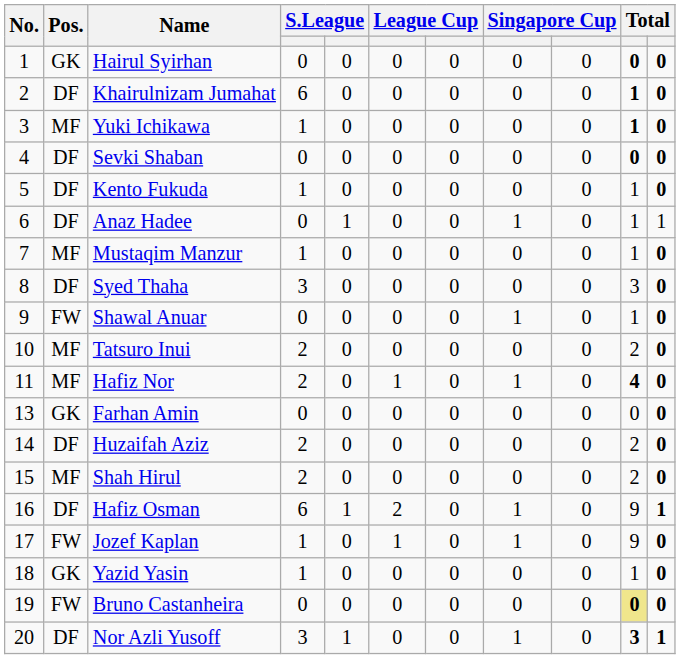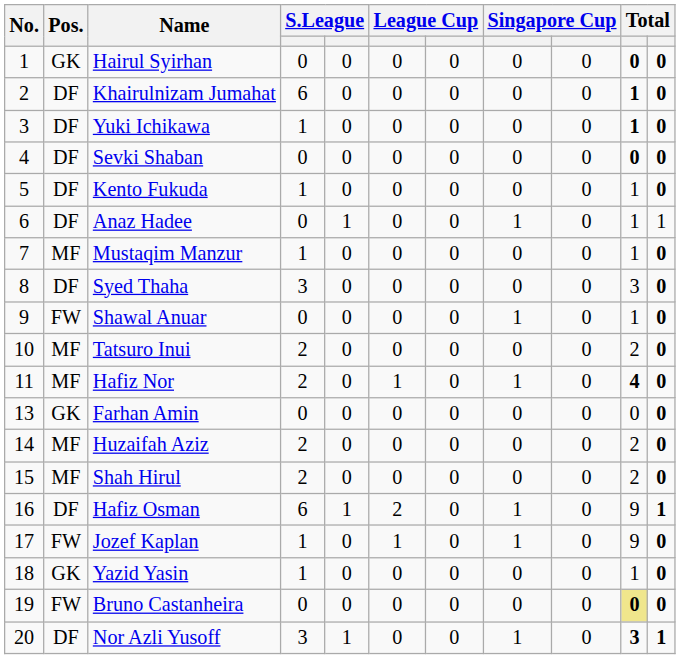 <table class="wikitable sortable" style="text-align: center;">
 <tr>
 <th rowspan="2">No.</th>
 <th rowspan="2">Pos.</th>
 <th rowspan="2">Name</th>
 <th colspan="2"><a href='#'>S.League</a></th>
 <th colspan="2"><a href='#'>League Cup</a></th>
 <th colspan="2"><a href='#'>Singapore Cup</a></th>
 <th colspan="2"><strong>Total</strong></th>
 </tr>
 <tr>
 <th></th>
 <th></th>
 <th></th>
 <th></th>
 <th></th>
 <th></th>
 <th></th>
 <th></th>
 </tr>
 <tr>
 <td>1</td>
 <td>GK</td>
 <td align=left> <a href='#'>Hairul Syirhan</a></td>
 <td>0</td>
 <td>0</td>
 <td>0</td>
 <td>0</td>
 <td>0</td>
 <td>0</td>
 <td><strong>0</strong></td>
 <td><strong>0</strong></td>
 </tr>
 <tr>
 <td>2</td>
 <td>DF</td>
 <td align=left> <a href='#'>Khairulnizam Jumahat</a></td>
 <td>6</td>
 <td>0</td>
 <td>0</td>
 <td>0</td>
 <td>0</td>
 <td>0</td>
 <td><strong>1</strong></td>
 <td><strong>0</strong></td>
 </tr>
 <tr>
 <td>3</td>
-<td>MF</td>
+<td>DF</td>
 <td align=left> <a href='#'>Yuki Ichikawa</a></td>
 <td>1</td>
 <td>0</td>
 <td>0</td>
 <td>0</td>
 <td>0</td>
 <td>0</td>
 <td><strong>1</strong></td>
 <td><strong>0</strong></td>
 </tr>
 <tr>
 <td>4</td>
 <td>DF</td>
 <td align=left> <a href='#'>Sevki Shaban</a></td>
 <td>0</td>
 <td>0</td>
 <td>0</td>
 <td>0</td>
 <td>0</td>
 <td>0</td>
 <td><strong>0</strong></td>
 <td><strong>0</strong></td>
 </tr>
 <tr>
 <td>5</td>
 <td>DF</td>
 <td align=left> <a href='#'>Kento Fukuda</a></td>
 <td>1</td>
 <td>0</td>
 <td>0</td>
 <td>0</td>
 <td>0</td>
 <td>0</td>
 <td>1</td>
 <td><strong>0</strong></td>
 </tr>
 <tr>
 <td>6</td>
 <td>DF</td>
 <td align=left> <a href='#'>Anaz Hadee</a></td>
 <td>0</td>
 <td>1</td>
 <td>0</td>
 <td>0</td>
 <td>1</td>
 <td>0</td>
 <td>1</td>
 <td>1</td>
 </tr>
 <tr>
 <td>7</td>
 <td>MF</td>
 <td align=left> <a href='#'>Mustaqim Manzur</a></td>
 <td>1</td>
 <td>0</td>
 <td>0</td>
 <td>0</td>
 <td>0</td>
 <td>0</td>
 <td>1</td>
 <td><strong>0</strong></td>
 </tr>
 <tr>
 <td>8</td>
 <td>DF</td>
 <td align=left> <a href='#'>Syed Thaha</a></td>
 <td>3</td>
 <td>0</td>
 <td>0</td>
 <td>0</td>
 <td>0</td>
 <td>0</td>
 <td>3</td>
 <td><strong>0</strong></td>
 </tr>
 <tr>
 <td>9</td>
 <td>FW</td>
 <td align=left> <a href='#'>Shawal Anuar</a></td>
 <td>0</td>
 <td>0</td>
 <td>0</td>
 <td>0</td>
 <td>1</td>
 <td>0</td>
 <td>1</td>
 <td><strong>0</strong></td>
 </tr>
 <tr>
 <td>10</td>
 <td>MF</td>
 <td align=left> <a href='#'>Tatsuro Inui</a></td>
 <td>2</td>
 <td>0</td>
 <td>0</td>
 <td>0</td>
 <td>0</td>
 <td>0</td>
 <td>2</td>
 <td><strong>0</strong></td>
 </tr>
 <tr>
 <td>11</td>
 <td>MF</td>
 <td align=left> <a href='#'>Hafiz Nor</a></td>
 <td>2</td>
 <td>0</td>
 <td>1</td>
 <td>0</td>
 <td>1</td>
 <td>0</td>
 <td><strong>4</strong></td>
 <td><strong>0</strong></td>
 </tr>
 <tr>
 <td>13</td>
 <td>GK</td>
 <td align=left> <a href='#'>Farhan Amin</a></td>
 <td>0</td>
 <td>0</td>
 <td>0</td>
 <td>0</td>
 <td>0</td>
 <td>0</td>
 <td>0</td>
 <td><strong>0</strong></td>
 </tr>
 <tr>
 <td>14</td>
-<td>DF</td>
+<td>MF</td>
 <td align=left> <a href='#'>Huzaifah Aziz</a></td>
 <td>2</td>
 <td>0</td>
 <td>0</td>
 <td>0</td>
 <td>0</td>
 <td>0</td>
 <td>2</td>
 <td><strong>0</strong></td>
 </tr>
 <tr>
 <td>15</td>
 <td>MF</td>
 <td align=left> <a href='#'>Shah Hirul</a></td>
 <td>2</td>
 <td>0</td>
 <td>0</td>
 <td>0</td>
 <td>0</td>
 <td>0</td>
 <td>2</td>
 <td><strong>0</strong></td>
 </tr>
 <tr>
 <td>16</td>
 <td>DF</td>
 <td align=left> <a href='#'>Hafiz Osman</a></td>
 <td>6</td>
 <td>1</td>
 <td>2</td>
 <td>0</td>
 <td>1</td>
 <td>0</td>
 <td>9</td>
 <td><strong>1</strong></td>
 </tr>
 <tr>
 <td>17</td>
 <td>FW</td>
 <td align=left> <a href='#'>Jozef Kaplan</a></td>
 <td>1</td>
 <td>0</td>
 <td>1</td>
 <td>0</td>
 <td>1</td>
 <td>0</td>
 <td>9</td>
 <td><strong>0</strong></td>
 </tr>
 <tr>
 <td>18</td>
 <td>GK</td>
 <td align=left> <a href='#'>Yazid Yasin</a></td>
 <td>1</td>
 <td>0</td>
 <td>0</td>
 <td>0</td>
 <td>0</td>
 <td>0</td>
 <td>1</td>
 <td><strong>0</strong></td>
 </tr>
 <tr>
 <td>19</td>
 <td>FW</td>
 <td align=left> <a href='#'>Bruno Castanheira</a></td>
 <td>0</td>
 <td>0</td>
 <td>0</td>
 <td>0</td>
 <td>0</td>
 <td>0</td>
 <td style="background: khaki;"><strong>0</strong></td>
 <td><strong>0</strong></td>
 </tr>
 <tr>
 <td>20</td>
 <td>DF</td>
 <td align=left> <a href='#'>Nor Azli Yusoff</a></td>
 <td>3</td>
 <td>1</td>
 <td>0</td>
 <td>0</td>
 <td>1</td>
 <td>0</td>
 <td><strong>3</strong></td>
 <td><strong>1</strong></td>
 </tr>
 </table>
